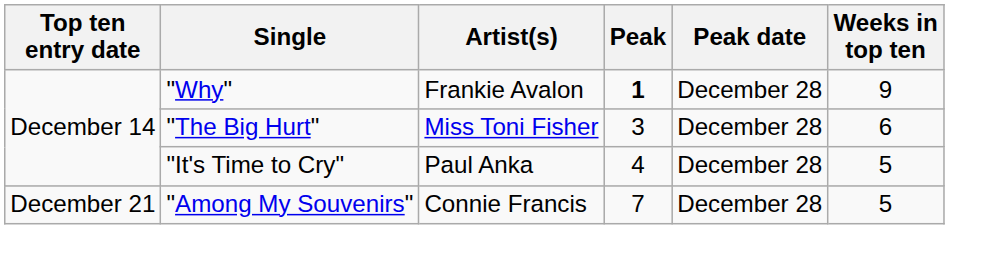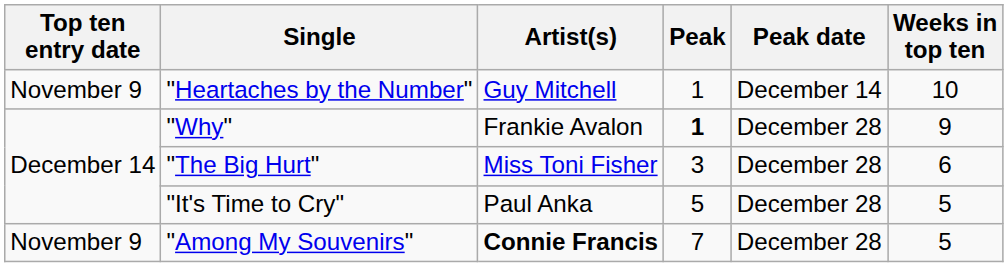 <table class="plainrowheaders sortable wikitable">
 <tr>
 <th>Top ten<br>entry date</th>
 <th>Single</th>
 <th>Artist(s)</th>
 <th>Peak</th>
 <th>Peak date</th>
 <th data-sort-type="number">Weeks in<br>top ten</th>
+</tr>
+<tr>
+<td>November 9</td>
+<td>"<a href='#'>Heartaches by the Number</a>"</td>
+<td><a href='#'>Guy Mitchell</a></td>
+<td align=center>1</td>
+<td>December 14</td>
+<td align="center">10</td>
 </tr>
 <tr>
 <td rowspan="3">December 14</td>
 <td>"<a href='#'>Why</a>"</td>
 <td>Frankie Avalon</td>
 <td align=center><strong>1</strong></td>
 <td>December 28</td>
 <td align="center">9</td>
 </tr>
 <tr>
 <td>"<a href='#'>The Big Hurt</a>"</td>
 <td><a href='#'>Miss Toni Fisher</a></td>
 <td align=center>3</td>
 <td>December 28</td>
 <td align=center>6</td>
 </tr>
 <tr>
 <td>"It's Time to Cry"</td>
 <td>Paul Anka</td>
-<td align=center>4</td>
+<td align=center>5</td>
 <td>December 28</td>
 <td align=center>5</td>
 </tr>
 <tr>
-<td>December 21</td>
+<td>November 9</td>
 <td>"<a href='#'>Among My Souvenirs</a>"</td>
-<td>Connie Francis</td>
+<td><strong>Connie Francis</strong></td>
 <td align=center>7</td>
 <td>December 28</td>
 <td align=center>5</td>
 </tr>
 </table>
